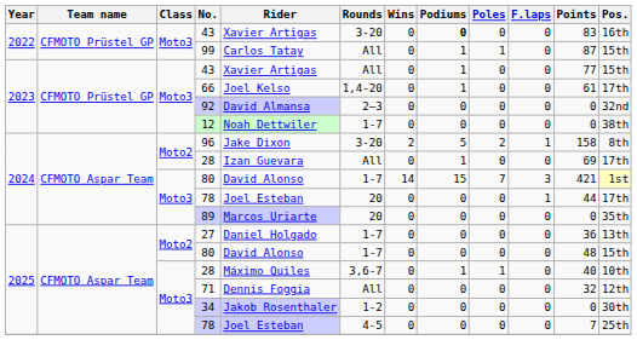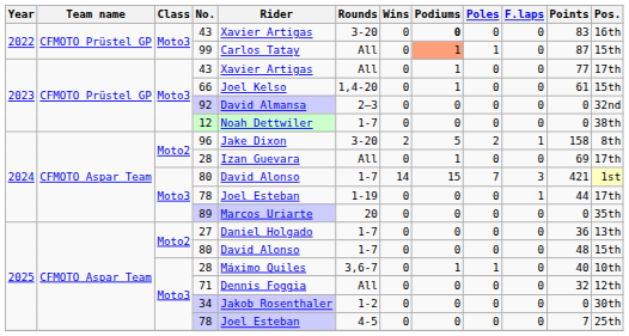 <table class="wikitable" style="text-align:right; font-size:80%">
 <tr>
 <th scope="col">Year</th>
 <th scope="col">Team name</th>
 <th scope="col">Class</th>
 <th scope="col">No.</th>
 <th scope="col">Rider</th>
 <th scope="col">Rounds</th>
 <th scope="col">Wins</th>
 <th scope="col">Podiums</th>
 <th scope="col"><a href='#'>Poles</a></th>
 <th scope="col"><a href='#'>F.laps</a></th>
 <th scope="col">Points</th>
 <th scope="col">Pos.</th>
 </tr>
 <tr>
 <td rowspan="2" align="left"><a href='#'>2022</a></td>
 <td rowspan="2" align="left"><a href='#'>CFMOTO Prüstel GP</a></td>
 <td rowspan="2" align="left"><a href='#'>Moto3</a></td>
 <td align="center">43</td>
 <td align="left"> <a href='#'>Xavier Artigas</a></td>
 <td>3-20</td>
 <td>0</td>
 <td><strong>0</strong></td>
 <td>0</td>
 <td>0</td>
 <td>83</td>
 <td>16th</td>
 </tr>
 <tr>
 <td align="center">99</td>
 <td align="left"> <a href='#'>Carlos Tatay</a></td>
 <td>All</td>
 <td>0</td>
-<td>1</td>
+<td style="background: lightsalmon;">1</td>
 <td>1</td>
 <td>0</td>
 <td>87</td>
 <td>15th</td>
 </tr>
 <tr>
 <td rowspan="4" align="left"><a href='#'>2023</a></td>
 <td rowspan="4" align="left"><a href='#'>CFMOTO Prüstel GP</a></td>
 <td rowspan="4" align="left"><a href='#'>Moto3</a></td>
 <td align="center">43</td>
 <td align="left"> <a href='#'>Xavier Artigas</a></td>
 <td>All</td>
 <td>0</td>
 <td>1</td>
 <td>0</td>
 <td>0</td>
 <td>77</td>
-<td>15th</td>
+<td>17th</td>
 </tr>
 <tr>
 <td align=center>66</td>
 <td align="left"> <a href='#'>Joel Kelso</a></td>
 <td>1,4-20</td>
 <td>0</td>
 <td>1</td>
 <td>0</td>
 <td>0</td>
 <td>61</td>
-<td>17th</td>
+<td>15th</td>
 </tr>
 <tr>
 <td style="background:#ccccff;" align=center>92</td>
 <td style="background:#ccccff;" align="left"> <a href='#'>David Almansa</a></td>
 <td>2–3</td>
 <td>0</td>
 <td>0</td>
 <td>0</td>
 <td>0</td>
 <td>0</td>
 <td>32nd</td>
 </tr>
 <tr>
 <td style="background:#ccffcc;" align=center>12</td>
 <td style="background:#ccffcc;" align="left"> <a href='#'>Noah Dettwiler</a></td>
 <td>1-7</td>
 <td>0</td>
 <td>0</td>
 <td>0</td>
 <td>0</td>
 <td>0</td>
 <td>38th</td>
 </tr>
 <tr>
 <td rowspan="5" align="left"><a href='#'>2024</a></td>
 <td rowspan="5" align="left"><a href='#'>CFMOTO Aspar Team</a></td>
 <td align="left"  rowspan="2"><a href='#'>Moto2</a></td>
 <td align=center>96</td>
 <td align="left"> <a href='#'>Jake Dixon</a></td>
 <td>3-20</td>
 <td>2</td>
 <td>5</td>
 <td>2</td>
 <td>1</td>
 <td>158</td>
 <td>8th</td>
 </tr>
 <tr>
 <td align=center>28</td>
 <td align="left"> <a href='#'>Izan Guevara</a></td>
 <td>All</td>
 <td>0</td>
 <td>1</td>
 <td>0</td>
 <td>0</td>
 <td>69</td>
 <td>17th</td>
 </tr>
 <tr>
 <td rowspan="3" align="left"><a href='#'>Moto3</a></td>
 <td align=center>80</td>
 <td align="left"> <a href='#'>David Alonso</a></td>
 <td>1-7</td>
 <td>14</td>
 <td>15</td>
 <td>7</td>
 <td>3</td>
 <td>421</td>
 <td style="background:#FFFFBF;">1st</td>
 </tr>
 <tr>
 <td align=center>78</td>
 <td align="left"> <a href='#'>Joel Esteban</a></td>
-<td>20</td>
+<td>1-19</td>
 <td>0</td>
 <td>0</td>
 <td>0</td>
 <td>1</td>
 <td>44</td>
 <td>17th</td>
 </tr>
 <tr>
 <td style="background:#ccccff;" align=center>89</td>
 <td style="background:#ccccff;" align="left"> <a href='#'>Marcos Uriarte</a></td>
 <td>20</td>
 <td>0</td>
 <td>0</td>
 <td>0</td>
 <td>0</td>
 <td>0</td>
 <td>35th</td>
 </tr>
 <tr>
 <td rowspan="6" align="left"><a href='#'>2025</a></td>
 <td rowspan="6" align="left"><a href='#'>CFMOTO Aspar Team</a></td>
 <td align="left"  rowspan="2"><a href='#'>Moto2</a></td>
 <td align=center>27</td>
 <td align="left"> <a href='#'>Daniel Holgado</a></td>
 <td>1-7</td>
 <td>0</td>
 <td>0</td>
 <td>0</td>
 <td>0</td>
 <td>36</td>
 <td>13th</td>
 </tr>
 <tr>
 <td align=center>80</td>
 <td align="left"> <a href='#'>David Alonso</a></td>
 <td>1-7</td>
 <td>0</td>
 <td>0</td>
 <td>0</td>
 <td>0</td>
 <td>48</td>
 <td>15th</td>
 </tr>
 <tr>
 <td rowspan="4" align="left"><a href='#'>Moto3</a></td>
 <td align=center>28</td>
 <td align="left"> <a href='#'>Máximo Quiles</a></td>
 <td>3,6-7</td>
 <td>0</td>
 <td>1</td>
 <td>1</td>
 <td>0</td>
 <td>40</td>
 <td>10th</td>
 </tr>
 <tr>
 <td align=center>71</td>
 <td align="left"> <a href='#'>Dennis Foggia</a></td>
 <td>All</td>
 <td>0</td>
 <td>0</td>
 <td>0</td>
 <td>0</td>
 <td>32</td>
 <td>12th</td>
 </tr>
 <tr>
 <td style="background:#ccccff;" align=center>34</td>
 <td style="background:#ccccff;" align="left"> <a href='#'>Jakob Rosenthaler</a></td>
 <td>1-2</td>
 <td>0</td>
 <td>0</td>
 <td>0</td>
 <td>0</td>
 <td>0</td>
 <td>30th</td>
 </tr>
 <tr>
 <td style="background:#ccccff;" align=center>78</td>
 <td style="background:#ccccff;" align="left"> <a href='#'>Joel Esteban</a></td>
 <td>4-5</td>
 <td>0</td>
 <td>0</td>
 <td>0</td>
 <td>0</td>
 <td>7</td>
 <td>25th</td>
 </tr>
 <tr>
 </tr>
 </table>
